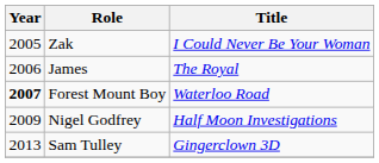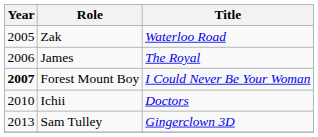 <table class="wikitable">
 <tr>
 <th>Year</th>
 <th>Role</th>
 <th>Title</th>
 </tr>
 <tr>
 <td>2005</td>
 <td>Zak</td>
-<td><em><a href='#'>I Could Never Be Your Woman</a></em></td>
+<td><em><a href='#'>Waterloo Road</a></em></td>
 </tr>
 <tr>
 <td>2006</td>
 <td>James</td>
 <td><em><a href='#'>The Royal</a></em></td>
 </tr>
 <tr>
 <td><strong>2007</strong></td>
 <td>Forest Mount Boy</td>
-<td><em><a href='#'>Waterloo Road</a></em></td>
+<td><em><a href='#'>I Could Never Be Your Woman</a></em></td>
 </tr>
 <tr>
-<td>2009</td>
-<td>Nigel Godfrey</td>
-<td><em><a href='#'>Half Moon Investigations</a></em></td>
+<td>2010</td>
+<td>Ichii</td>
+<td><em><a href='#'>Doctors</a></em></td>
 </tr>
 <tr>
 <td>2013</td>
 <td>Sam Tulley</td>
 <td><em><a href='#'>Gingerclown 3D</a></em></td>
 </tr>
 <tr>
 </tr>
 </table>
